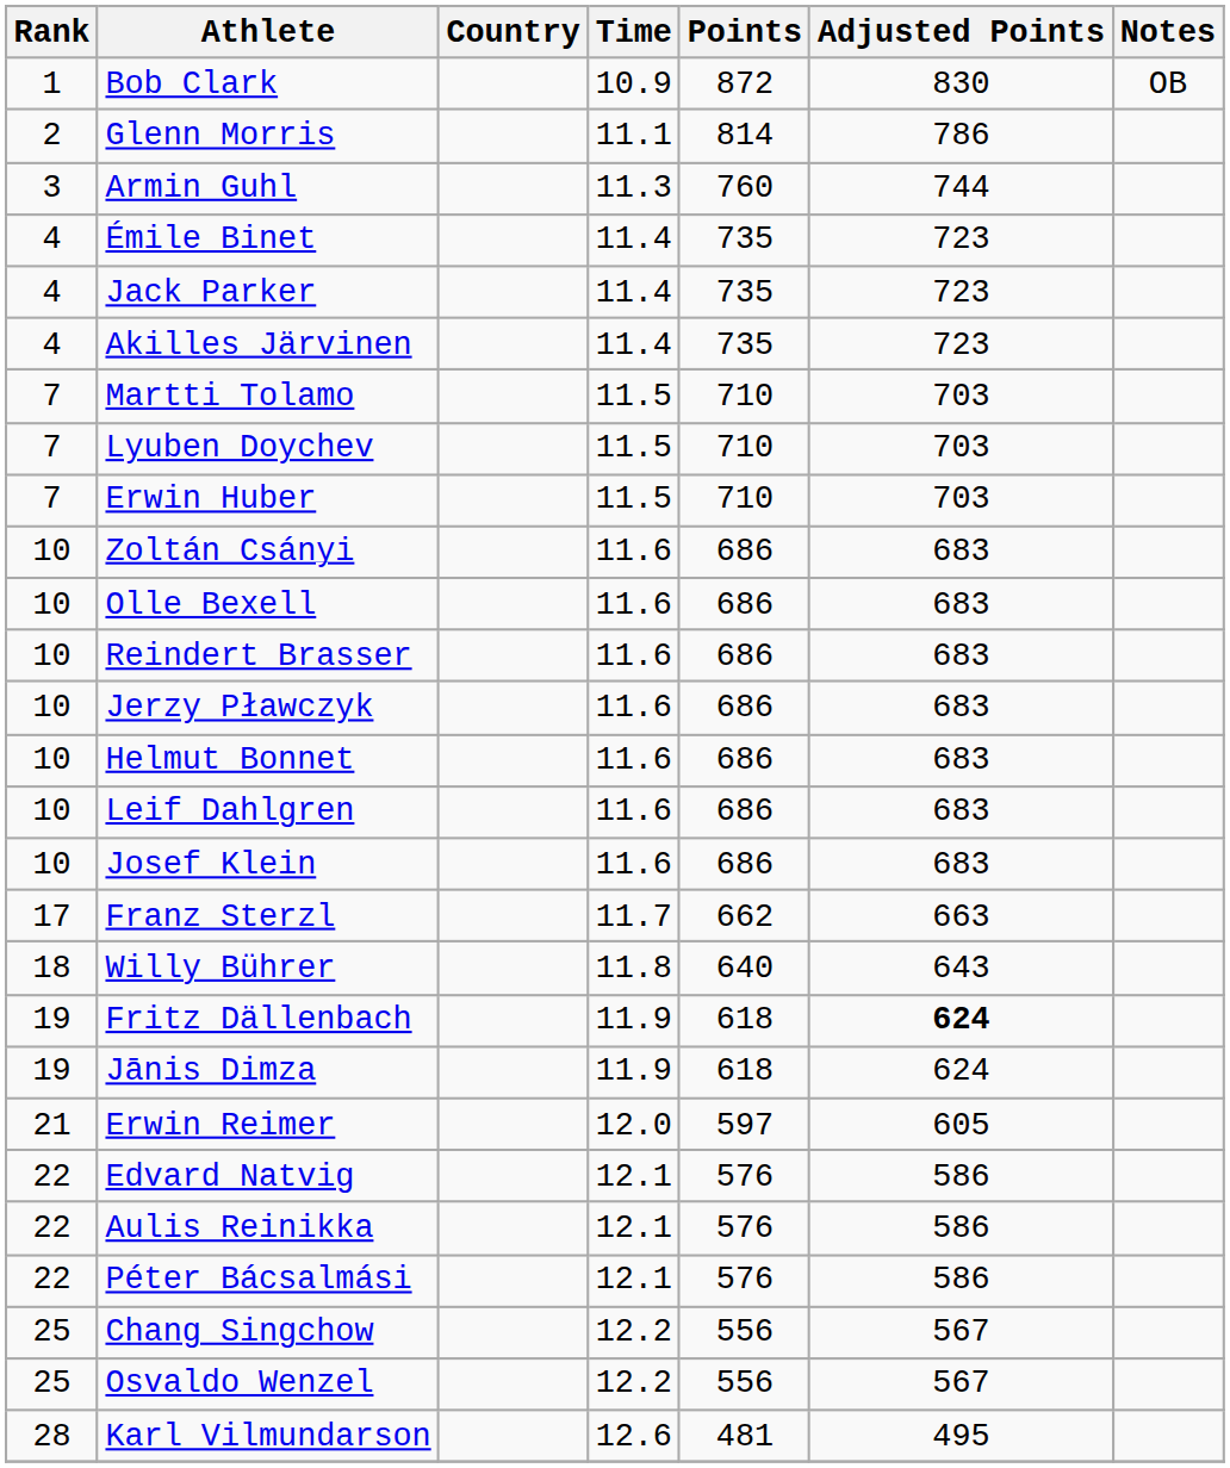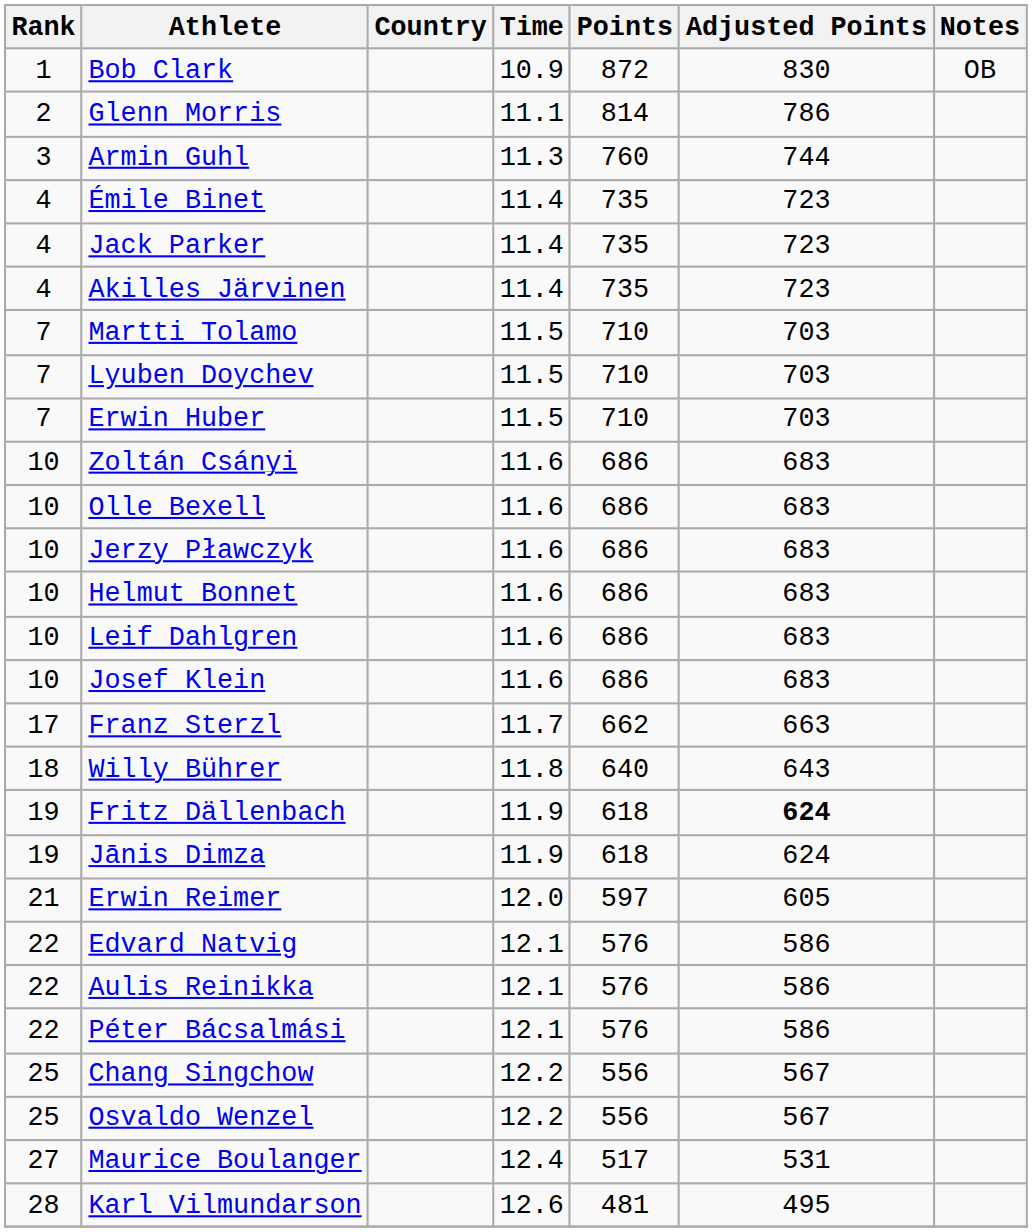 <table class=wikitable style="text-align:center">
 <tr>
 <th>Rank</th>
 <th>Athlete</th>
 <th>Country</th>
 <th>Time</th>
 <th>Points</th>
 <th>Adjusted Points</th>
 <th>Notes</th>
 </tr>
 <tr>
 <td>1</td>
 <td align=left><a href='#'>Bob Clark</a></td>
 <td align=left></td>
 <td>10.9</td>
 <td>872</td>
 <td>830</td>
 <td>OB</td>
 </tr>
 <tr>
 <td>2</td>
 <td align=left><a href='#'>Glenn Morris</a></td>
 <td align=left></td>
 <td>11.1</td>
 <td>814</td>
 <td>786</td>
 <td></td>
 </tr>
 <tr>
 <td>3</td>
 <td align=left><a href='#'>Armin Guhl</a></td>
 <td align=left></td>
 <td>11.3</td>
 <td>760</td>
 <td>744</td>
 <td></td>
 </tr>
 <tr>
 <td>4</td>
 <td align=left><a href='#'>Émile Binet</a></td>
 <td align=left></td>
 <td>11.4</td>
 <td>735</td>
 <td>723</td>
 <td></td>
 </tr>
 <tr>
 <td>4</td>
 <td align=left><a href='#'>Jack Parker</a></td>
 <td align=left></td>
 <td>11.4</td>
 <td>735</td>
 <td>723</td>
 <td></td>
 </tr>
 <tr>
 <td>4</td>
 <td align=left><a href='#'>Akilles Järvinen</a></td>
 <td align=left></td>
 <td>11.4</td>
 <td>735</td>
 <td>723</td>
 <td></td>
 </tr>
 <tr>
 <td>7</td>
 <td align=left><a href='#'>Martti Tolamo</a></td>
 <td align=left></td>
 <td>11.5</td>
 <td>710</td>
 <td>703</td>
 <td></td>
 </tr>
 <tr>
 <td>7</td>
 <td align=left><a href='#'>Lyuben Doychev</a></td>
 <td align=left></td>
 <td>11.5</td>
 <td>710</td>
 <td>703</td>
 <td></td>
 </tr>
 <tr>
 <td>7</td>
 <td align=left><a href='#'>Erwin Huber</a></td>
 <td align=left></td>
 <td>11.5</td>
 <td>710</td>
 <td>703</td>
 <td></td>
 </tr>
 <tr>
 <td>10</td>
 <td align=left><a href='#'>Zoltán Csányi</a></td>
 <td align=left></td>
 <td>11.6</td>
 <td>686</td>
 <td>683</td>
 <td></td>
 </tr>
 <tr>
 <td>10</td>
 <td align=left><a href='#'>Olle Bexell</a></td>
-<td align=left></td>
-<td>11.6</td>
-<td>686</td>
-<td>683</td>
-<td></td>
-</tr>
-<tr>
-<td>10</td>
-<td align=left><a href='#'>Reindert Brasser</a></td>
 <td align=left></td>
 <td>11.6</td>
 <td>686</td>
 <td>683</td>
 <td></td>
 </tr>
 <tr>
 <td>10</td>
 <td align=left><a href='#'>Jerzy Pławczyk</a></td>
 <td align=left></td>
 <td>11.6</td>
 <td>686</td>
 <td>683</td>
 <td></td>
 </tr>
 <tr>
 <td>10</td>
 <td align=left><a href='#'>Helmut Bonnet</a></td>
 <td align=left></td>
 <td>11.6</td>
 <td>686</td>
 <td>683</td>
 <td></td>
 </tr>
 <tr>
 <td>10</td>
 <td align=left><a href='#'>Leif Dahlgren</a></td>
 <td align=left></td>
 <td>11.6</td>
 <td>686</td>
 <td>683</td>
 <td></td>
 </tr>
 <tr>
 <td>10</td>
 <td align=left><a href='#'>Josef Klein</a></td>
 <td align=left></td>
 <td>11.6</td>
 <td>686</td>
 <td>683</td>
 <td></td>
 </tr>
 <tr>
 <td>17</td>
 <td align=left><a href='#'>Franz Sterzl</a></td>
 <td align=left></td>
 <td>11.7</td>
 <td>662</td>
 <td>663</td>
 <td></td>
 </tr>
 <tr>
 <td>18</td>
 <td align=left><a href='#'>Willy Bührer</a></td>
 <td align=left></td>
 <td>11.8</td>
 <td>640</td>
 <td>643</td>
 <td></td>
 </tr>
 <tr>
 <td>19</td>
 <td align=left><a href='#'>Fritz Dällenbach</a></td>
 <td align=left></td>
 <td>11.9</td>
 <td>618</td>
 <td><strong>624</strong></td>
 <td></td>
 </tr>
 <tr>
 <td>19</td>
 <td align=left><a href='#'>Jānis Dimza</a></td>
 <td align=left></td>
 <td>11.9</td>
 <td>618</td>
 <td>624</td>
 <td></td>
 </tr>
 <tr>
 <td>21</td>
 <td align=left><a href='#'>Erwin Reimer</a></td>
 <td align=left></td>
 <td>12.0</td>
 <td>597</td>
 <td>605</td>
 <td></td>
 </tr>
 <tr>
 <td>22</td>
 <td align=left><a href='#'>Edvard Natvig</a></td>
 <td align=left></td>
 <td>12.1</td>
 <td>576</td>
 <td>586</td>
 <td></td>
 </tr>
 <tr>
 <td>22</td>
 <td align=left><a href='#'>Aulis Reinikka</a></td>
 <td align=left></td>
 <td>12.1</td>
 <td>576</td>
 <td>586</td>
 <td></td>
 </tr>
 <tr>
 <td>22</td>
 <td align=left><a href='#'>Péter Bácsalmási</a></td>
 <td align=left></td>
 <td>12.1</td>
 <td>576</td>
 <td>586</td>
 <td></td>
 </tr>
 <tr>
 <td>25</td>
 <td align=left><a href='#'>Chang Singchow</a></td>
 <td align=left></td>
 <td>12.2</td>
 <td>556</td>
 <td>567</td>
 <td></td>
 </tr>
 <tr>
 <td>25</td>
 <td align=left><a href='#'>Osvaldo Wenzel</a></td>
 <td align=left></td>
 <td>12.2</td>
 <td>556</td>
 <td>567</td>
 <td></td>
 </tr>
 <tr>
+<td>27</td>
+<td align=left><a href='#'>Maurice Boulanger</a></td>
+<td align=left></td>
+<td>12.4</td>
+<td>517</td>
+<td>531</td>
+<td></td>
+</tr>
+<tr>
 <td>28</td>
 <td align=left><a href='#'>Karl Vilmundarson</a></td>
 <td align=left></td>
 <td>12.6</td>
 <td>481</td>
 <td>495</td>
 <td></td>
 </tr>
 <tr>
 </tr>
 </table>
